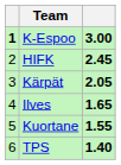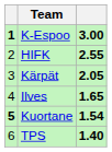 <table class="wikitable">
 <tr>
 <th></th>
 <th>Team</th>
 <th></th>
 </tr>
 <tr style="background:#c3f5bf">
 <td style="text-align:center"><strong>1</strong></td>
 <td><a href='#'>K-Espoo</a></td>
 <td style="text-align:center"><strong>3.00</strong></td>
 </tr>
 <tr style="background:#c3f5bf">
 <td style="text-align:center">2</td>
 <td><a href='#'>HIFK</a></td>
-<td style="text-align:center"><strong>2.45</strong></td>
+<td style="text-align:center"><strong>2.55</strong></td>
 </tr>
 <tr style="background:#c3f5bf">
 <td style="text-align:center">3</td>
 <td><a href='#'>Kärpät</a></td>
 <td style="text-align:center"><strong>2.05</strong></td>
 </tr>
 <tr style="background:#c3f5bf">
 <td style="text-align:center">4</td>
 <td><a href='#'>Ilves</a></td>
 <td style="text-align:center"><strong>1.65</strong></td>
 </tr>
 <tr style="background:#c3f5bf">
-<td style="text-align:center">5</td>
+<td style="text-align:center"><strong>5</strong></td>
 <td><a href='#'>Kuortane</a></td>
-<td style="text-align:center"><strong>1.55</strong></td>
+<td style="text-align:center"><strong>1.54</strong></td>
 </tr>
 <tr style="background:#c3f5bf">
 <td style="text-align:center">6</td>
 <td><a href='#'>TPS</a></td>
 <td style="text-align:center"><strong>1.40</strong></td>
 </tr>
 </table>
